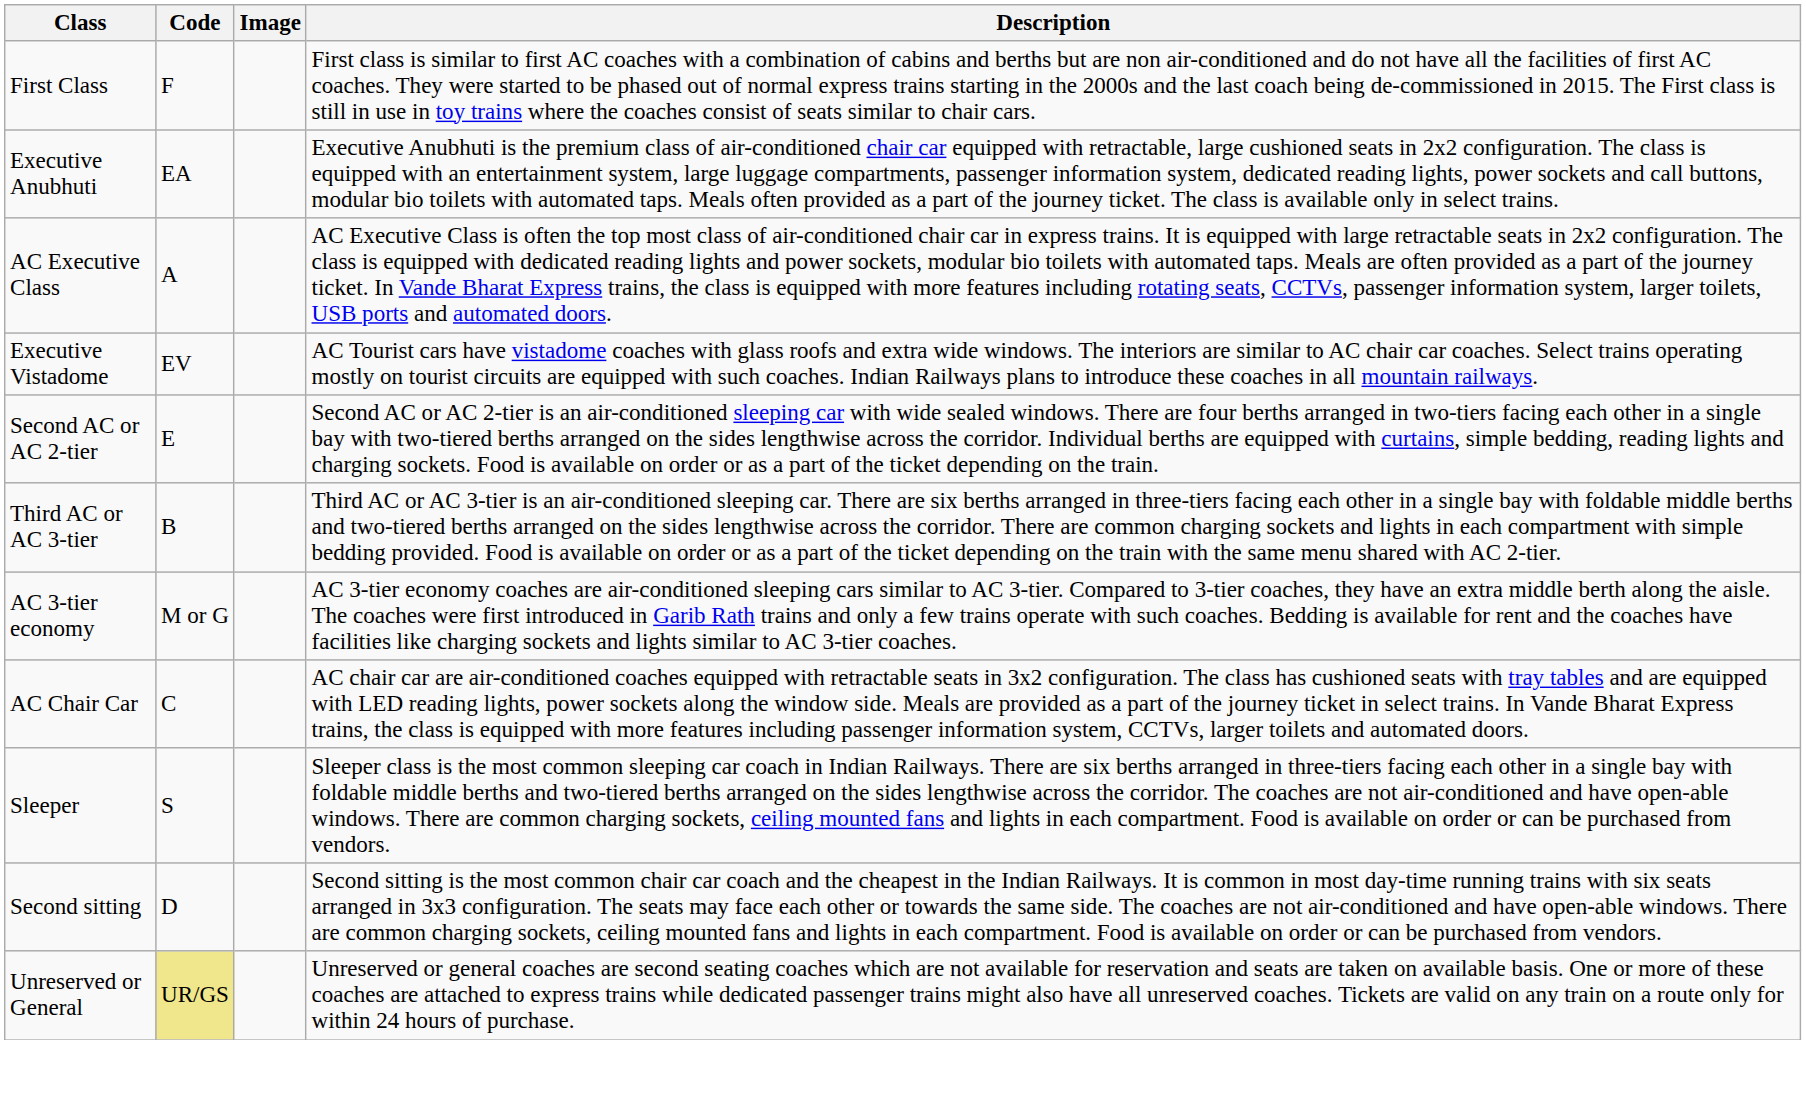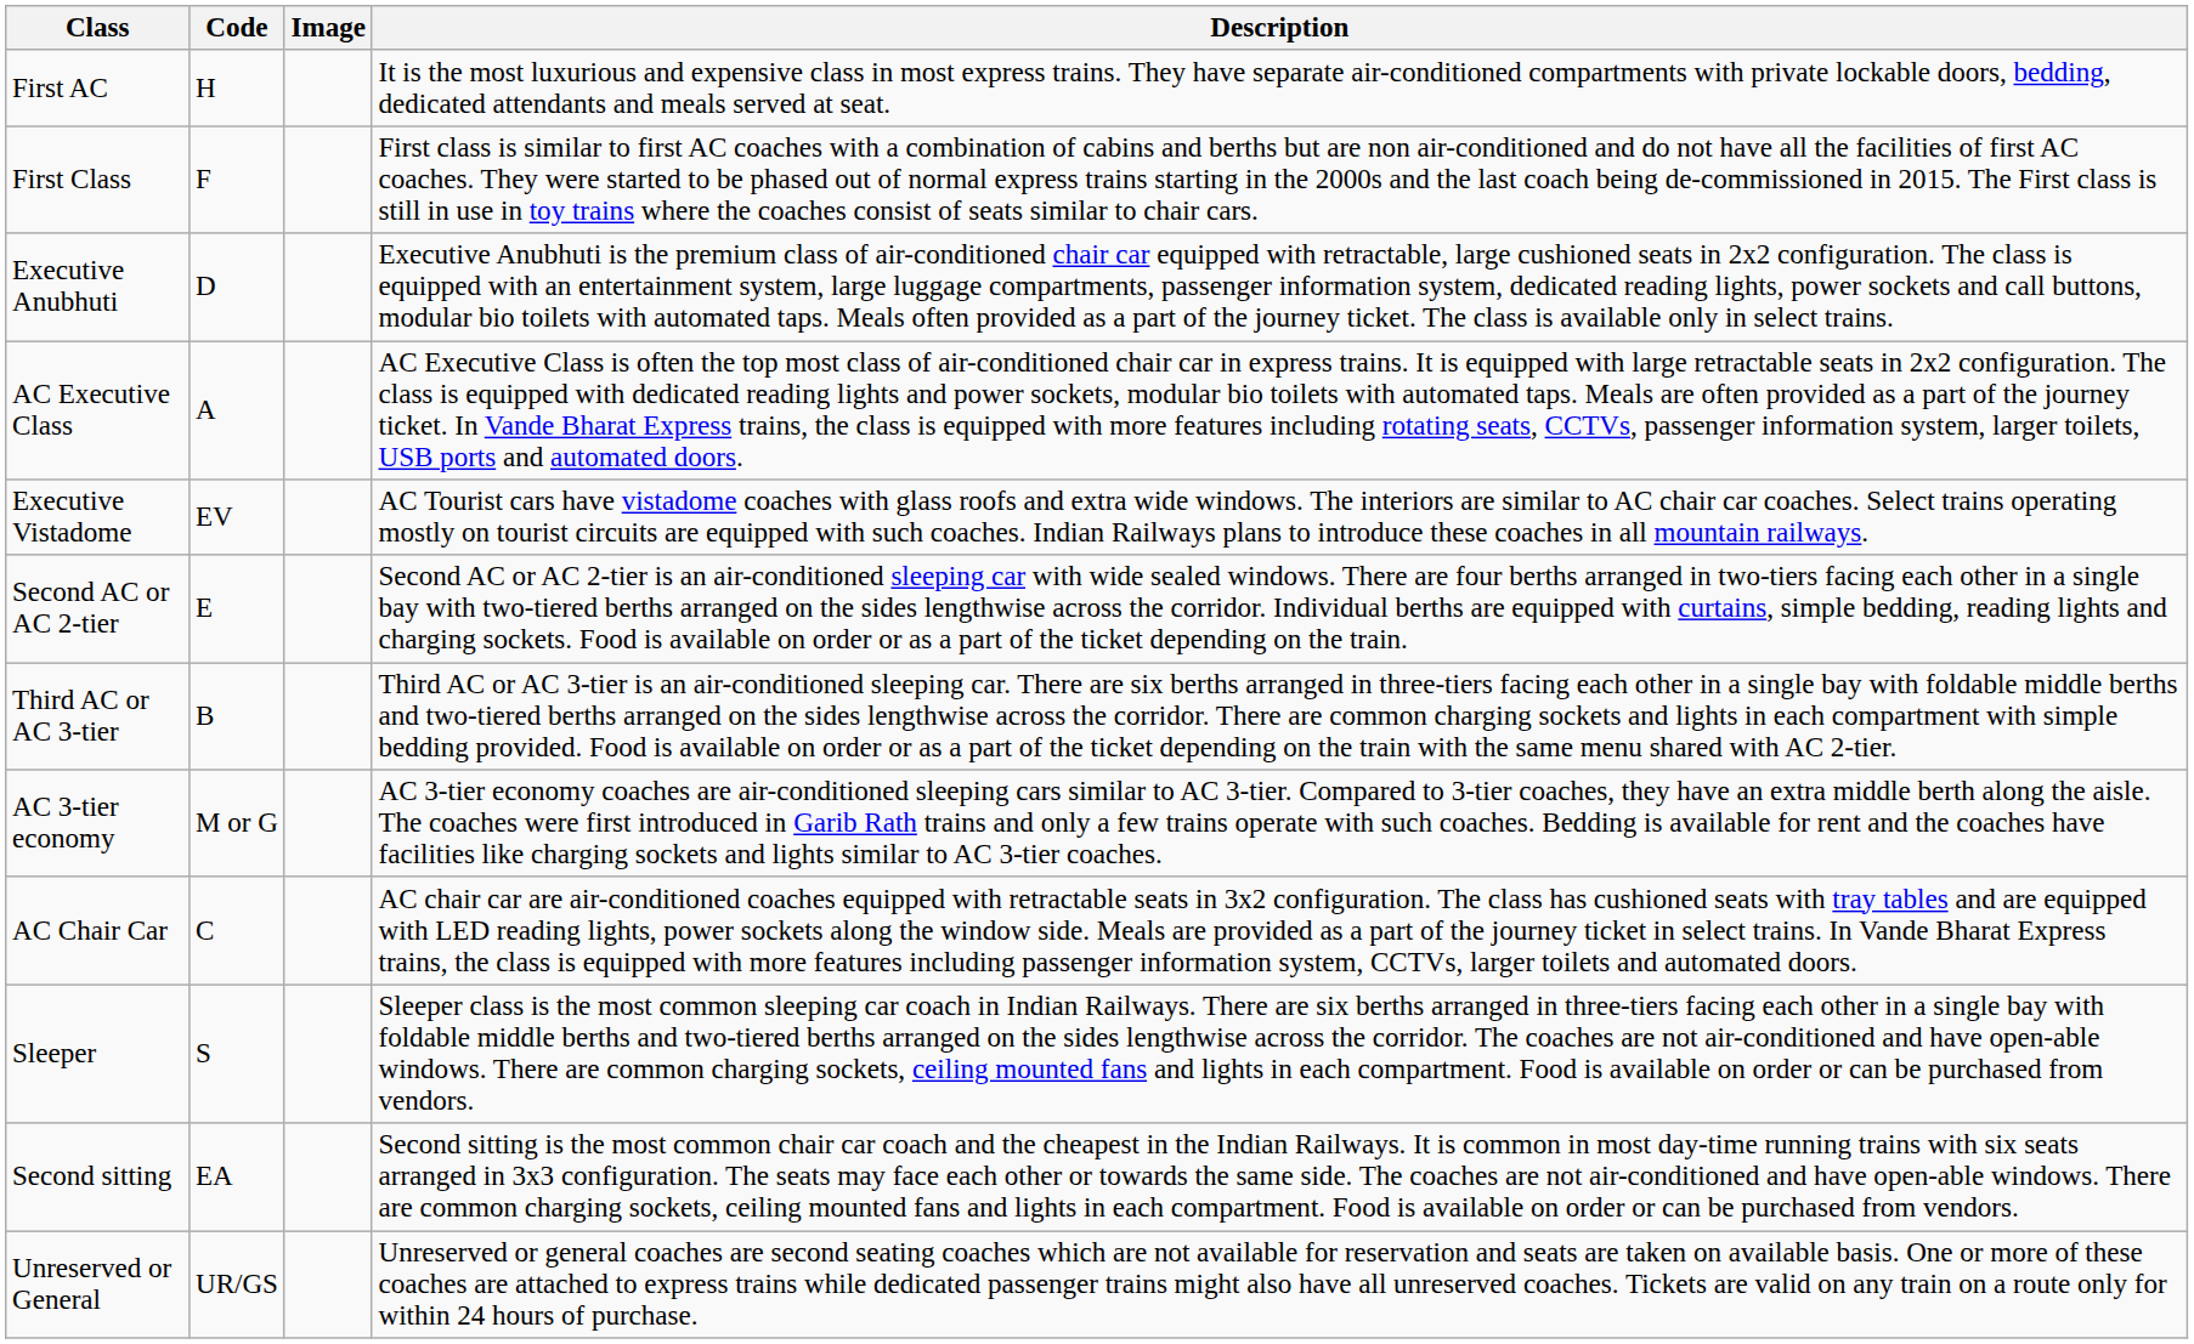 <table class="wikitable"style="text-align:left;"style="font-size: 85%">
 <tr>
 <th>Class</th>
 <th>Code</th>
 <th>Image</th>
 <th>Description</th>
+</tr>
+<tr>
+<td>First AC</td>
+<td>H</td>
+<td></td>
+<td>It is the most luxurious and expensive class in most express trains. They have separate air-conditioned compartments with private lockable doors, <a href='#'>bedding</a>, dedicated attendants and meals served at seat.</td>
 </tr>
 <tr>
 <td>First Class</td>
 <td>F</td>
 <td></td>
 <td>First class is similar to first AC coaches with a combination of cabins and berths but are non air-conditioned and do not have all the facilities of first AC coaches. They were started to be phased out of normal express trains starting in the 2000s and the last coach being de-commissioned in 2015. The First class is still in use in <a href='#'>toy trains</a> where the coaches consist of seats similar to chair cars.</td>
 </tr>
 <tr>
 <td>Executive Anubhuti</td>
-<td>EA</td>
+<td>D</td>
 <td></td>
 <td>Executive Anubhuti is the premium class of air-conditioned <a href='#'>chair car</a> equipped with retractable, large cushioned seats in 2x2 configuration. The class is equipped with an entertainment system, large luggage compartments, passenger information system, dedicated reading lights, power sockets and call buttons, modular bio toilets with automated taps. Meals often provided as a part of the journey ticket. The class is available only in select trains.</td>
 </tr>
 <tr>
 <td>AC Executive Class</td>
 <td>A</td>
 <td></td>
 <td>AC Executive Class is often the top most class of air-conditioned chair car in express trains. It is equipped with large retractable seats in 2x2 configuration. The class is equipped with dedicated reading lights and power sockets, modular bio toilets with automated taps. Meals are often provided as a part of the journey ticket. In <a href='#'>Vande Bharat Express</a> trains, the class is equipped with more features including <a href='#'>rotating seats</a>, <a href='#'>CCTVs</a>, passenger information system, larger toilets, <a href='#'>USB ports</a> and <a href='#'>automated doors</a>.</td>
 </tr>
 <tr>
 <td>Executive Vistadome</td>
 <td>EV</td>
 <td></td>
 <td>AC Tourist cars have <a href='#'>vistadome</a> coaches with glass roofs and extra wide windows. The interiors are similar to AC chair car coaches. Select trains operating mostly on tourist circuits are equipped with such coaches. Indian Railways plans to introduce these coaches in all <a href='#'>mountain railways</a>.</td>
 </tr>
 <tr>
 <td>Second AC or AC 2-tier</td>
 <td>E</td>
 <td></td>
 <td>Second AC or AC 2-tier is an air-conditioned <a href='#'>sleeping car</a> with wide sealed windows. There are four berths arranged in two-tiers facing each other in a single bay with two-tiered berths arranged on the sides lengthwise across the corridor. Individual berths are equipped with <a href='#'>curtains</a>, simple bedding, reading lights and charging sockets. Food is available on order or as a part of the ticket depending on the train.</td>
 </tr>
 <tr>
 <td>Third AC or AC 3-tier</td>
 <td>B</td>
 <td></td>
 <td>Third AC or AC 3-tier is an air-conditioned sleeping car. There are six berths arranged in three-tiers facing each other in a single bay with foldable middle berths and two-tiered berths arranged on the sides lengthwise across the corridor. There are common charging sockets and lights in each compartment with simple bedding provided. Food is available on order or as a part of the ticket depending on the train with the same menu shared with AC 2-tier.</td>
 </tr>
 <tr>
 <td>AC 3-tier economy</td>
 <td>M or G</td>
 <td></td>
 <td>AC 3-tier economy coaches are air-conditioned sleeping cars similar to AC 3-tier. Compared to 3-tier coaches, they have an extra middle berth along the aisle. The coaches were first introduced in <a href='#'>Garib Rath</a> trains and only a few trains operate with such coaches. Bedding is available for rent and the coaches have facilities like charging sockets and lights similar to AC 3-tier coaches.</td>
 </tr>
 <tr>
 <td>AC Chair Car</td>
 <td>C</td>
 <td></td>
 <td>AC chair car are air-conditioned coaches equipped with retractable seats in 3x2 configuration. The class has cushioned seats with <a href='#'>tray tables</a> and are equipped with LED reading lights, power sockets along the window side. Meals are provided as a part of the journey ticket in select trains. In Vande Bharat Express trains, the class is equipped with more features including passenger information system, CCTVs, larger toilets and automated doors.</td>
 </tr>
 <tr>
 <td>Sleeper</td>
 <td>S</td>
 <td></td>
 <td>Sleeper class is the most common sleeping car coach in Indian Railways. There are six berths arranged in three-tiers facing each other in a single bay with foldable middle berths and two-tiered berths arranged on the sides lengthwise across the corridor. The coaches are not air-conditioned and have open-able windows. There are common charging sockets, <a href='#'>ceiling mounted fans</a> and lights in each compartment. Food is available on order or can be purchased from vendors.</td>
 </tr>
 <tr>
 <td>Second sitting</td>
-<td>D</td>
+<td>EA</td>
 <td></td>
 <td>Second sitting is the most common chair car coach and the cheapest in the Indian Railways. It is common in most day-time running trains with six seats arranged in 3x3 configuration. The seats may face each other or towards the same side. The coaches are not air-conditioned and have open-able windows. There are common charging sockets, ceiling mounted fans and lights in each compartment. Food is available on order or can be purchased from vendors.</td>
 </tr>
 <tr>
 <td>Unreserved or General</td>
-<td style="background: khaki;">UR/GS</td>
+<td>UR/GS</td>
 <td></td>
 <td>Unreserved or general coaches are second seating coaches which are not available for reservation and seats are taken on available basis. One or more of these coaches are attached to express trains while dedicated passenger trains might also have all unreserved coaches. Tickets are valid on any train on a route only for within 24 hours of purchase.</td>
 </tr>
 </table>
